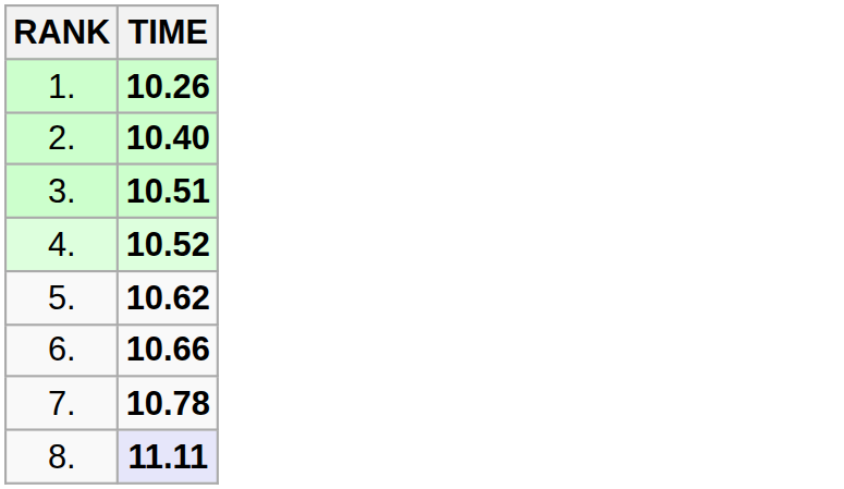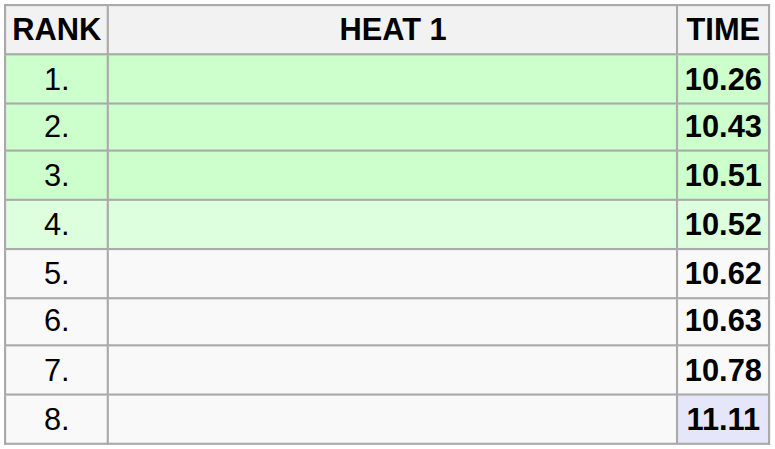 <table class="wikitable" style="border-collapse: collapse; font-size: 90%;">
 <tr>
 <th>RANK</th>
+<th align="left" style="width: 18em">HEAT 1</th>
 <th>TIME</th>
 </tr>
 <tr style="background:#ccffcc;">
 <td align="center">1.</td>
+<td></td>
 <td align="center"><strong>10.26</strong></td>
 </tr>
 <tr style="background:#ccffcc;">
 <td align="center">2.</td>
-<td align="center"><strong>10.40</strong></td>
+<td></td>
+<td align="center"><strong>10.43</strong></td>
 </tr>
 <tr style="background:#ccffcc;">
 <td align="center">3.</td>
+<td></td>
 <td align="center"><strong>10.51</strong></td>
 </tr>
 <tr style="background:#ddffdd;">
 <td align="center">4.</td>
+<td></td>
 <td align="center"><strong>10.52</strong></td>
 </tr>
 <tr>
 <td align="center">5.</td>
+<td></td>
 <td align="center"><strong>10.62</strong></td>
 </tr>
 <tr>
 <td align="center">6.</td>
-<td align="center"><strong>10.66</strong></td>
+<td></td>
+<td align="center"><strong>10.63</strong></td>
 </tr>
 <tr>
 <td align="center">7.</td>
+<td></td>
 <td align="center"><strong>10.78</strong></td>
 </tr>
 <tr>
 <td align="center">8.</td>
+<td></td>
 <td align="center" style="background: lavender;"><strong>11.11</strong></td>
 </tr>
 </table>
